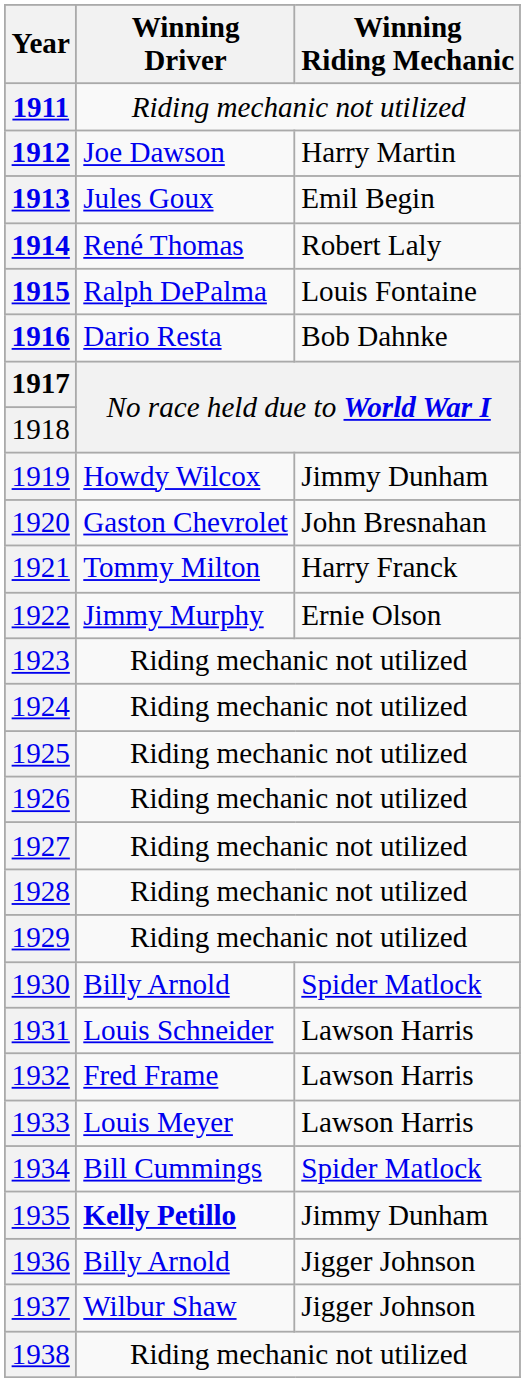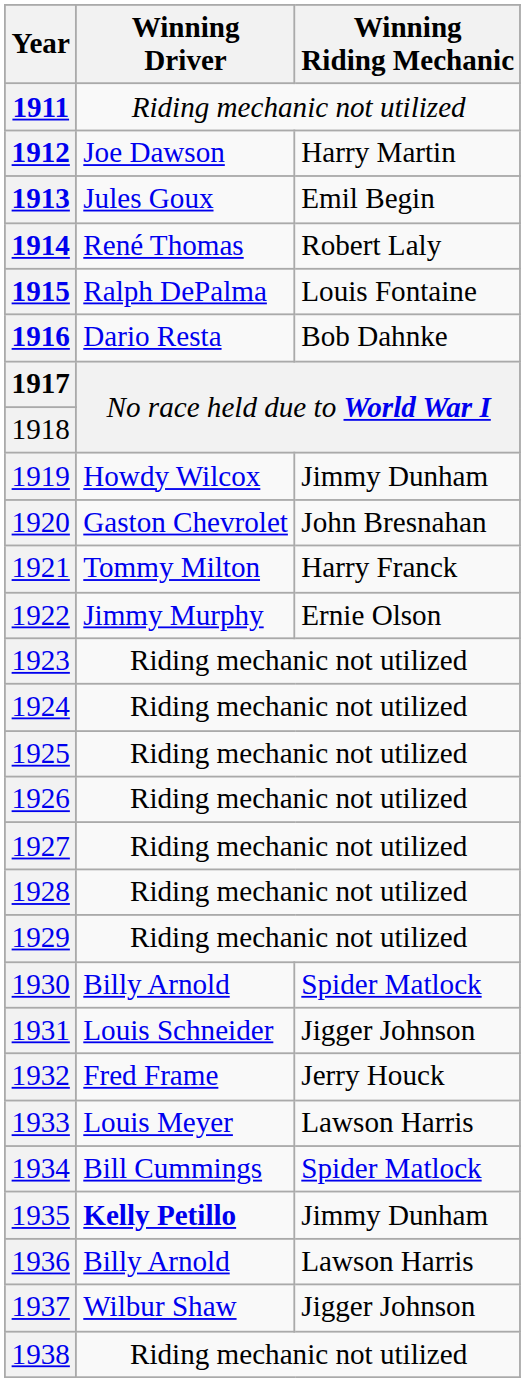 <table class="wikitable">
 <tr>
 <th>Year</th>
 <th>Winning<br>Driver</th>
 <th>Winning<br>Riding Mechanic</th>
 </tr>
 <tr>
 <td style="background:#F2F2F2;" align="center"><strong><a href='#'>1911</a></strong></td>
 <td colspan=2 align="center"><em>Riding mechanic not utilized</em></td>
 </tr>
 <tr>
 <td style="background:#F2F2F2;" align="center"><strong><a href='#'>1912</a></strong></td>
 <td><a href='#'>Joe Dawson</a></td>
 <td>Harry Martin</td>
 </tr>
 <tr>
 <td style="background:#F2F2F2;" align="center"><strong><a href='#'>1913</a></strong></td>
 <td><a href='#'>Jules Goux</a></td>
 <td>Emil Begin</td>
 </tr>
 <tr>
 <td style="background:#F2F2F2;" align="center"><strong><a href='#'>1914</a></strong></td>
 <td><a href='#'>René Thomas</a></td>
 <td>Robert Laly</td>
 </tr>
 <tr>
 <td style="background:#F2F2F2;" align="center"><strong><a href='#'>1915</a></strong></td>
 <td><a href='#'>Ralph DePalma</a></td>
 <td>Louis Fontaine</td>
 </tr>
 <tr>
 <td style="background:#F2F2F2;" align="center"><strong><a href='#'>1916</a></strong></td>
 <td><a href='#'>Dario Resta</a></td>
 <td>Bob Dahnke</td>
 </tr>
 <tr>
 <td style="background:#F2F2F2;" align="center"><strong>1917</strong></td>
 <td style="background:#F2F2F2;" rowspan="2" colspan="2" align="center"><em>No race held due to <strong><a href='#'>World War I</a><strong><em></td>
 </tr>
 <tr>
 <td style="background:#F2F2F2;" align="center"></strong>1918<strong></td>
 </tr>
 <tr>
 <td style="background:#F2F2F2;" align="center"></strong><a href='#'>1919</a><strong></td>
 <td><a href='#'>Howdy Wilcox</a></td>
 <td>Jimmy Dunham</td>
 </tr>
 <tr>
 <td style="background:#F2F2F2;" align="center"></strong><a href='#'>1920</a><strong></td>
 <td><a href='#'>Gaston Chevrolet</a></td>
 <td>John Bresnahan</td>
 </tr>
 <tr>
 <td style="background:#F2F2F2;" align="center"></strong><a href='#'>1921</a><strong></td>
 <td><a href='#'>Tommy Milton</a></td>
 <td>Harry Franck</td>
 </tr>
 <tr>
 <td style="background:#F2F2F2;" align="center"></strong><a href='#'>1922</a><strong></td>
 <td><a href='#'>Jimmy Murphy</a></td>
 <td>Ernie Olson</td>
 </tr>
 <tr>
 <td style="background:#F2F2F2;" align="center"></strong><a href='#'>1923</a><strong></td>
 <td colspan=2 align="center"></em>Riding mechanic not utilized<em></td>
 </tr>
 <tr>
 <td style="background:#F2F2F2;" align="center"></strong><a href='#'>1924</a><strong></td>
 <td colspan=2 align="center"></em>Riding mechanic not utilized<em></td>
 </tr>
 <tr>
 <td style="background:#F2F2F2;" align="center"></strong><a href='#'>1925</a><strong></td>
 <td colspan=2 align="center"></em>Riding mechanic not utilized<em></td>
 </tr>
 <tr>
 <td style="background:#F2F2F2;" align="center"></strong><a href='#'>1926</a><strong></td>
 <td colspan=2 align="center"></em>Riding mechanic not utilized<em></td>
 </tr>
 <tr>
 <td style="background:#F2F2F2;" align="center"></strong><a href='#'>1927</a><strong></td>
 <td colspan=2 align="center"></em>Riding mechanic not utilized<em></td>
 </tr>
 <tr>
 <td style="background:#F2F2F2;" align="center"></strong><a href='#'>1928</a><strong></td>
 <td colspan=2 align="center"></em>Riding mechanic not utilized<em></td>
 </tr>
 <tr>
 <td style="background:#F2F2F2;" align="center"></strong><a href='#'>1929</a><strong></td>
 <td colspan=2 align="center"></em>Riding mechanic not utilized<em></td>
 </tr>
 <tr>
 <td style="background:#F2F2F2;" align="center"></strong><a href='#'>1930</a><strong></td>
 <td><a href='#'>Billy Arnold</a></td>
 <td><a href='#'>Spider Matlock</a></td>
 </tr>
 <tr>
 <td style="background:#F2F2F2;" align="center"></strong><a href='#'>1931</a><strong></td>
 <td><a href='#'>Louis Schneider</a></td>
-<td>Lawson Harris</td>
+<td>Jigger Johnson</td>
 </tr>
 <tr>
 <td style="background:#F2F2F2;" align="center"></strong><a href='#'>1932</a><strong></td>
 <td><a href='#'>Fred Frame</a></td>
-<td>Lawson Harris</td>
+<td>Jerry Houck</td>
 </tr>
 <tr>
 <td style="background:#F2F2F2;" align="center"></strong><a href='#'>1933</a><strong></td>
 <td><a href='#'>Louis Meyer</a></td>
 <td>Lawson Harris</td>
 </tr>
 <tr>
 <td style="background:#F2F2F2;" align="center"></strong><a href='#'>1934</a><strong></td>
 <td><a href='#'>Bill Cummings</a></td>
 <td><a href='#'>Spider Matlock</a></td>
 </tr>
 <tr>
 <td style="background:#F2F2F2;" align="center"></strong><a href='#'>1935</a><strong></td>
 <td><strong><a href='#'>Kelly Petillo</a></strong></td>
 <td>Jimmy Dunham</td>
 </tr>
 <tr>
 <td style="background:#F2F2F2;" align="center"></strong><a href='#'>1936</a><strong></td>
 <td><a href='#'>Billy Arnold</a></td>
-<td>Jigger Johnson</td>
+<td>Lawson Harris</td>
 </tr>
 <tr>
 <td style="background:#F2F2F2;" align="center"></strong><a href='#'>1937</a><strong></td>
 <td><a href='#'>Wilbur Shaw</a></td>
 <td>Jigger Johnson</td>
 </tr>
 <tr>
 <td style="background:#F2F2F2;" align="center"></strong><a href='#'>1938</a><strong></td>
 <td colspan=2 align="center"></em>Riding mechanic not utilized<em></td>
 </tr>
 </table>
